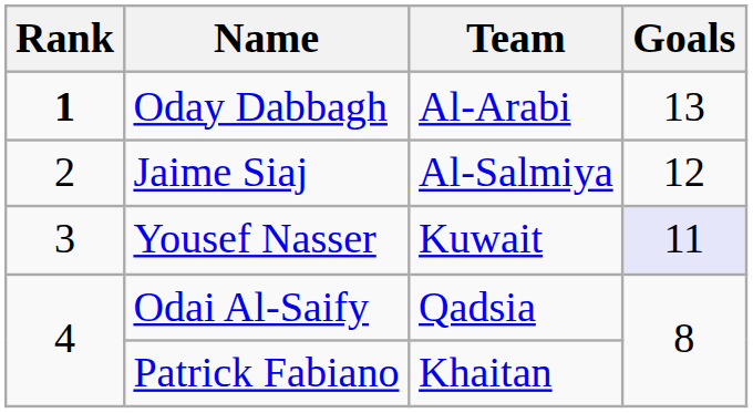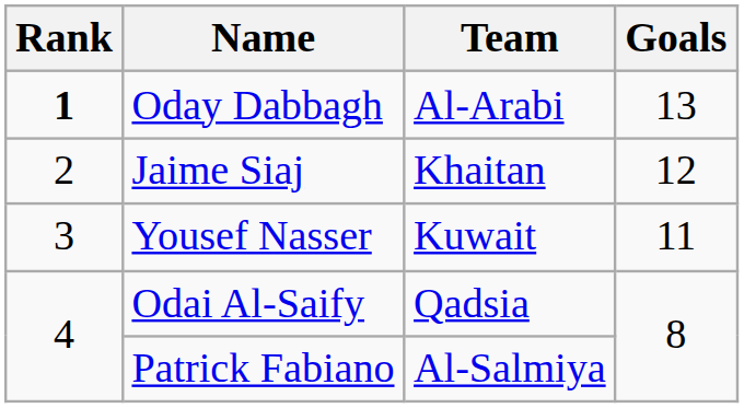 <table class="wikitable" style="text-align: center;">
 <tr>
 <th>Rank</th>
 <th>Name</th>
 <th>Team</th>
 <th>Goals</th>
 </tr>
 <tr>
 <td><strong>1</strong></td>
 <td align="left"> <a href='#'>Oday Dabbagh</a></td>
 <td align="left"><a href='#'>Al-Arabi</a></td>
 <td>13</td>
 </tr>
 <tr>
 <td>2</td>
 <td align="left"> <a href='#'>Jaime Siaj</a></td>
-<td align="left"><a href='#'>Al-Salmiya</a></td>
+<td align="left"><a href='#'>Khaitan</a></td>
 <td>12</td>
 </tr>
 <tr>
 <td>3</td>
 <td align="left"> <a href='#'>Yousef Nasser</a></td>
 <td align="left"><a href='#'>Kuwait</a></td>
-<td style="background: lavender;">11</td>
+<td>11</td>
 </tr>
 <tr>
 <td rowspan="2">4</td>
 <td align="left"> <a href='#'>Odai Al-Saify</a></td>
 <td align="left"><a href='#'>Qadsia</a></td>
 <td rowspan="2">8</td>
 </tr>
 <tr>
 <td align="left"> <a href='#'>Patrick Fabiano</a></td>
-<td align="left"><a href='#'>Khaitan</a></td>
+<td align="left"><a href='#'>Al-Salmiya</a></td>
 </tr>
 </table>
